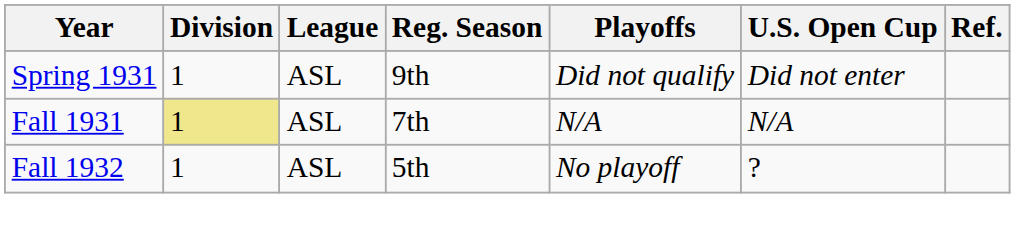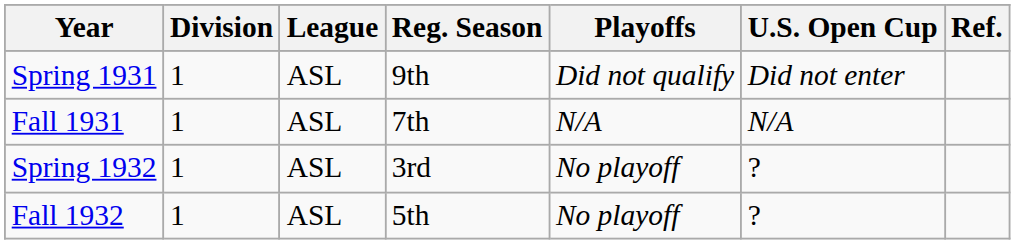 <table class="wikitable">
 <tr>
 <th>Year</th>
 <th>Division</th>
 <th>League</th>
 <th>Reg. Season</th>
 <th>Playoffs</th>
 <th>U.S. Open Cup</th>
 <th>Ref.</th>
 </tr>
 <tr>
 <td><a href='#'>Spring 1931</a></td>
 <td>1</td>
 <td>ASL</td>
 <td>9th</td>
 <td><em>Did not qualify</em></td>
 <td><em>Did not enter</em></td>
 <td></td>
 </tr>
 <tr>
 <td><a href='#'>Fall 1931</a></td>
-<td style="background: khaki;">1</td>
+<td>1</td>
 <td>ASL</td>
 <td>7th</td>
 <td><em>N/A</em></td>
 <td><em>N/A</em></td>
+<td></td>
+</tr>
+<tr>
+<td><a href='#'>Spring 1932</a></td>
+<td>1</td>
+<td>ASL</td>
+<td>3rd</td>
+<td><em>No playoff</em></td>
+<td>?</td>
 <td></td>
 </tr>
 <tr>
 <td><a href='#'>Fall 1932</a></td>
 <td>1</td>
 <td>ASL</td>
 <td>5th</td>
 <td><em>No playoff</em></td>
 <td>?</td>
 <td></td>
 </tr>
 </table>
